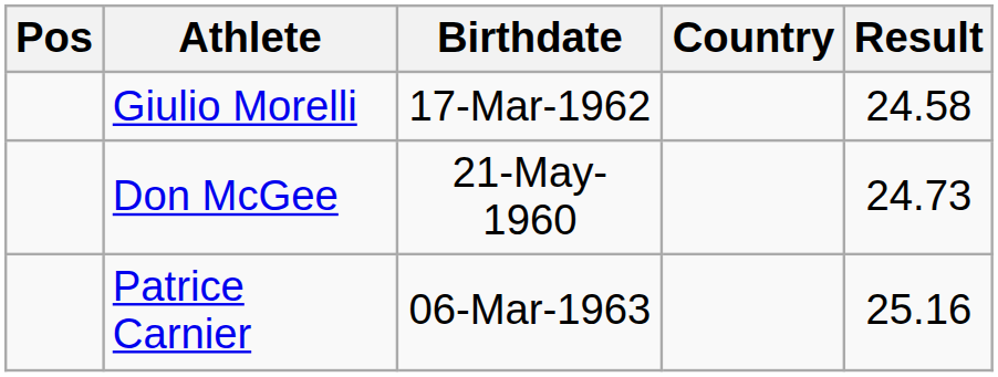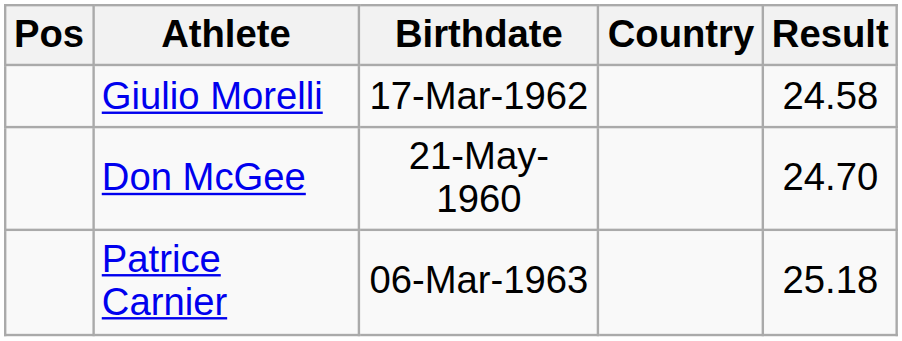 <table class="wikitable"  style="text-align:center; width:60%;">
 <tr>
 <th>Pos</th>
 <th>Athlete</th>
 <th>Birthdate</th>
 <th>Country</th>
 <th>Result</th>
 </tr>
 <tr>
 <td align=center></td>
 <td align=left><a href='#'>Giulio Morelli</a></td>
 <td>17-Mar-1962</td>
 <td align=left></td>
 <td>24.58</td>
 </tr>
 <tr>
 <td align=center></td>
 <td align=left><a href='#'>Don McGee</a></td>
 <td>21-May-1960</td>
 <td align=left></td>
-<td>24.73</td>
+<td>24.70</td>
 </tr>
 <tr>
 <td align=center></td>
 <td align=left><a href='#'>Patrice Carnier</a></td>
 <td>06-Mar-1963</td>
 <td align=left></td>
-<td>25.16</td>
+<td>25.18</td>
 </tr>
 </table>
